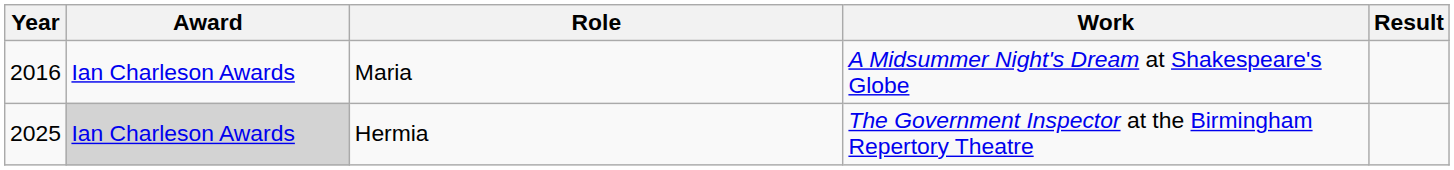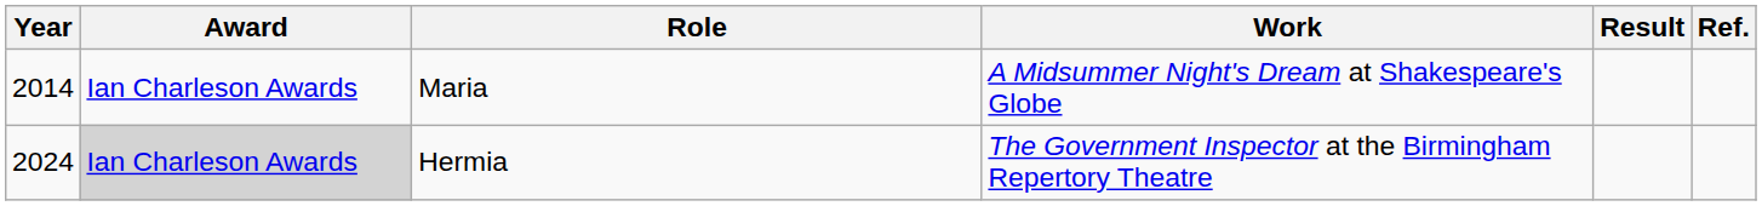 <table width="80%" class="wikitable">
 <tr>
 <th width="10">Year</th>
 <th width="200">Award</th>
 <th width="360">Role</th>
 <th width="380">Work</th>
 <th width="30">Result</th>
+<th width="10">Ref.</th>
 </tr>
 <tr>
-<td>2016</td>
+<td>2014</td>
 <td><a href='#'>Ian Charleson Awards</a></td>
 <td>Maria</td>
 <td><em><a href='#'>A Midsummer Night's Dream</a></em> at <a href='#'>Shakespeare's Globe</a></td>
 <td></td>
+<td></td>
 </tr>
 <tr>
-<td>2025</td>
+<td>2024</td>
 <td style="background: lightgrey;"><a href='#'>Ian Charleson Awards</a></td>
 <td>Hermia</td>
 <td><em><a href='#'>The Government Inspector</a></em> at the <a href='#'>Birmingham Repertory Theatre</a></td>
 <td></td>
+<td></td>
 </tr>
 </table>
